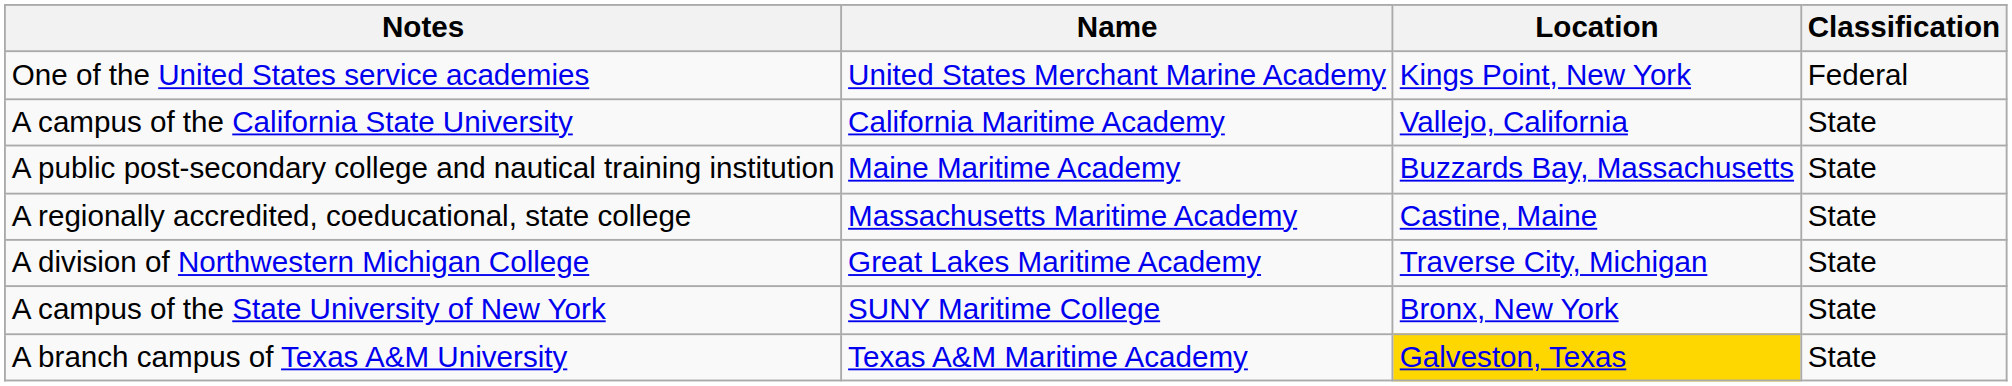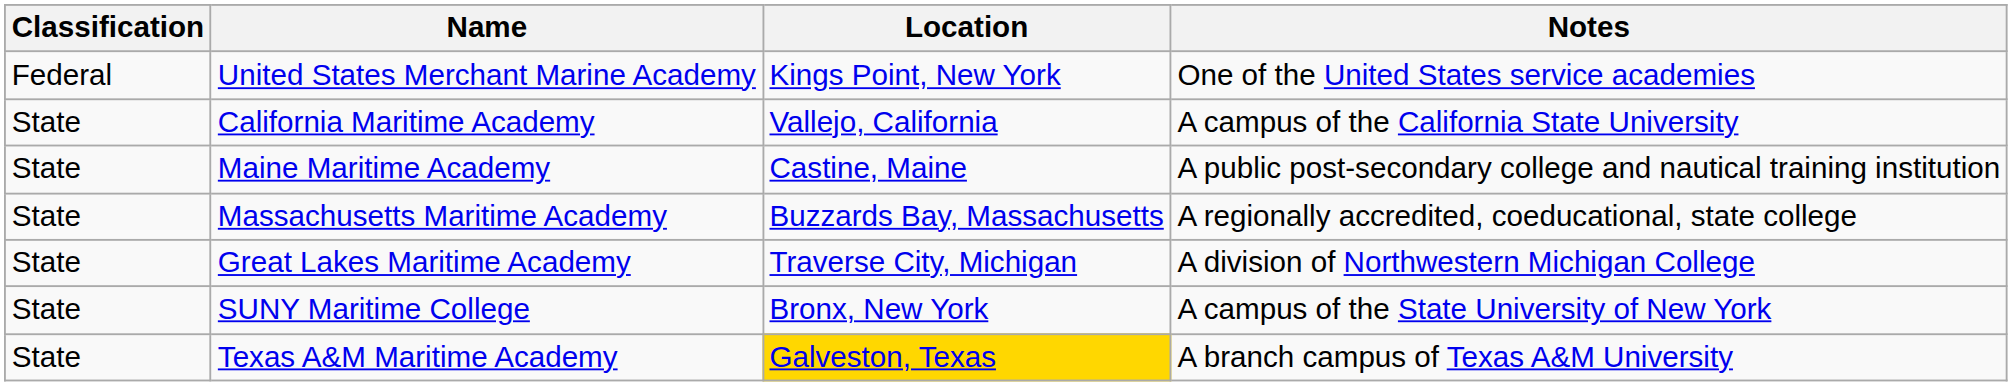 <table class="wikitable sortable">
 <tr>
-<th>Notes</th>
+<th>Classification</th>
 <th>Name</th>
 <th>Location</th>
-<th>Classification</th>
+<th>Notes</th>
 </tr>
 <tr>
-<td>One of the <a href='#'>United States service academies</a></td>
+<td>Federal</td>
 <td><a href='#'>United States Merchant Marine Academy</a></td>
 <td><a href='#'>Kings Point, New York</a></td>
-<td>Federal</td>
+<td>One of the <a href='#'>United States service academies</a></td>
 </tr>
 <tr>
-<td>A campus of the <a href='#'>California State University</a></td>
+<td>State</td>
 <td><a href='#'>California Maritime Academy</a></td>
 <td><a href='#'>Vallejo, California</a></td>
-<td>State</td>
+<td>A campus of the <a href='#'>California State University</a></td>
 </tr>
 <tr>
+<td>State</td>
+<td><a href='#'>Maine Maritime Academy</a></td>
+<td><a href='#'>Castine, Maine</a></td>
 <td>A public post-secondary college and nautical training institution</td>
-<td><a href='#'>Maine Maritime Academy</a></td>
-<td><a href='#'>Buzzards Bay, Massachusetts</a></td>
-<td>State</td>
 </tr>
 <tr>
+<td>State</td>
+<td><a href='#'>Massachusetts Maritime Academy</a></td>
+<td><a href='#'>Buzzards Bay, Massachusetts</a></td>
 <td>A regionally accredited, coeducational, state college</td>
-<td><a href='#'>Massachusetts Maritime Academy</a></td>
-<td><a href='#'>Castine, Maine</a></td>
-<td>State</td>
 </tr>
 <tr>
-<td>A division of <a href='#'>Northwestern Michigan College</a></td>
+<td>State</td>
 <td><a href='#'>Great Lakes Maritime Academy</a></td>
 <td><a href='#'>Traverse City, Michigan</a></td>
-<td>State</td>
+<td>A division of <a href='#'>Northwestern Michigan College</a></td>
 </tr>
 <tr>
-<td>A campus of the <a href='#'>State University of New York</a></td>
+<td>State</td>
 <td><a href='#'>SUNY Maritime College</a></td>
 <td><a href='#'>Bronx, New York</a></td>
-<td>State</td>
+<td>A campus of the <a href='#'>State University of New York</a></td>
 </tr>
 <tr>
-<td>A branch campus of <a href='#'>Texas A&M University</a></td>
+<td>State</td>
 <td><a href='#'>Texas A&M Maritime Academy</a></td>
 <td style="background: gold;"><a href='#'>Galveston, Texas</a></td>
-<td>State</td>
+<td>A branch campus of <a href='#'>Texas A&M University</a></td>
 </tr>
 </table>
